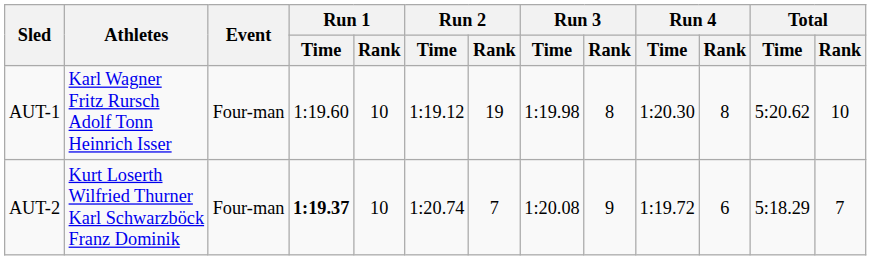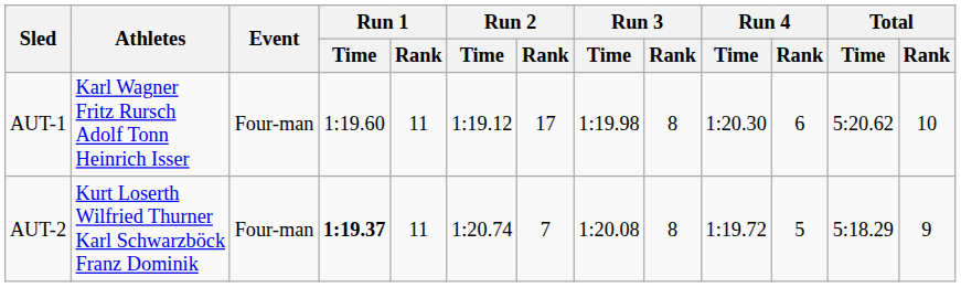 <table class="wikitable"  border="1" style="font-size:90%">
 <tr>
 <th rowspan="2">Sled</th>
 <th rowspan="2">Athletes</th>
 <th rowspan="2">Event</th>
 <th colspan="2">Run 1</th>
 <th colspan="2">Run 2</th>
 <th colspan="2">Run 3</th>
 <th colspan="2">Run 4</th>
 <th colspan="2">Total</th>
 </tr>
 <tr>
 <th>Time</th>
 <th>Rank</th>
 <th>Time</th>
 <th>Rank</th>
 <th>Time</th>
 <th>Rank</th>
 <th>Time</th>
 <th>Rank</th>
 <th>Time</th>
 <th>Rank</th>
 </tr>
 <tr>
 <td align="center">AUT-1</td>
 <td><a href='#'>Karl Wagner</a><br><a href='#'>Fritz Rursch</a><br><a href='#'>Adolf Tonn</a><br><a href='#'>Heinrich Isser</a></td>
 <td>Four-man</td>
 <td align="center">1:19.60</td>
-<td align="center">10</td>
+<td align="center">11</td>
 <td align="center">1:19.12</td>
-<td align="center">19</td>
+<td align="center">17</td>
 <td align="center">1:19.98</td>
 <td align="center">8</td>
 <td align="center">1:20.30</td>
-<td align="center">8</td>
+<td align="center">6</td>
 <td align="center">5:20.62</td>
 <td align="center">10</td>
 </tr>
 <tr>
 <td align="center">AUT-2</td>
 <td><a href='#'>Kurt Loserth</a><br><a href='#'>Wilfried Thurner</a><br><a href='#'>Karl Schwarzböck</a><br><a href='#'>Franz Dominik</a></td>
 <td>Four-man</td>
 <td align="center"><strong>1:19.37</strong></td>
-<td align="center">10</td>
+<td align="center">11</td>
 <td align="center">1:20.74</td>
 <td align="center">7</td>
 <td align="center">1:20.08</td>
+<td align="center">8</td>
+<td align="center">1:19.72</td>
+<td align="center">5</td>
+<td align="center">5:18.29</td>
 <td align="center">9</td>
-<td align="center">1:19.72</td>
-<td align="center">6</td>
-<td align="center">5:18.29</td>
-<td align="center">7</td>
 </tr>
 </table>
